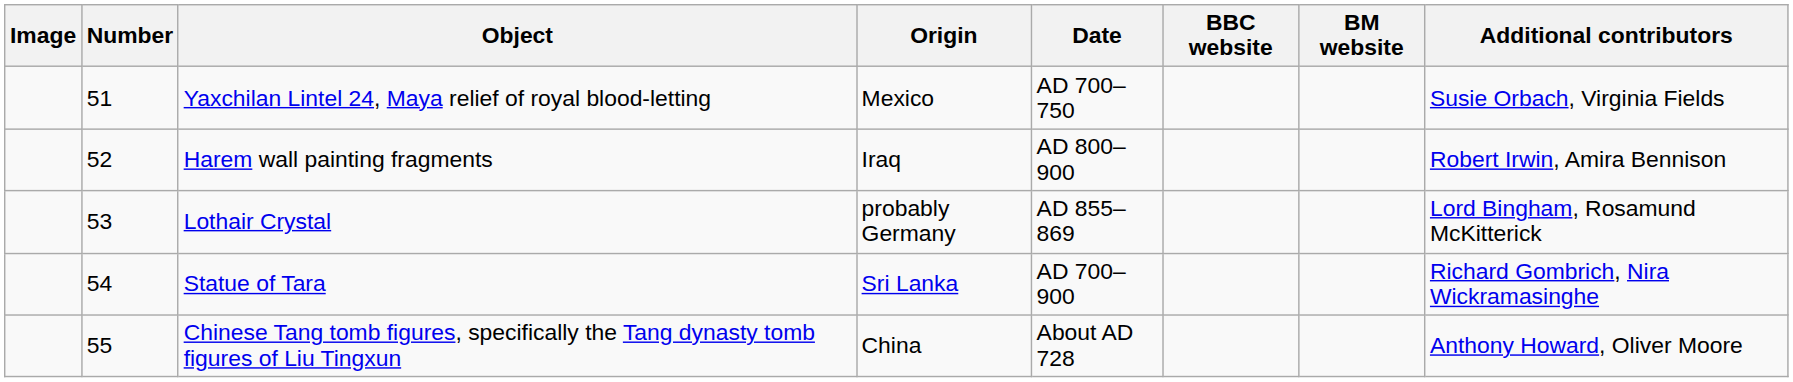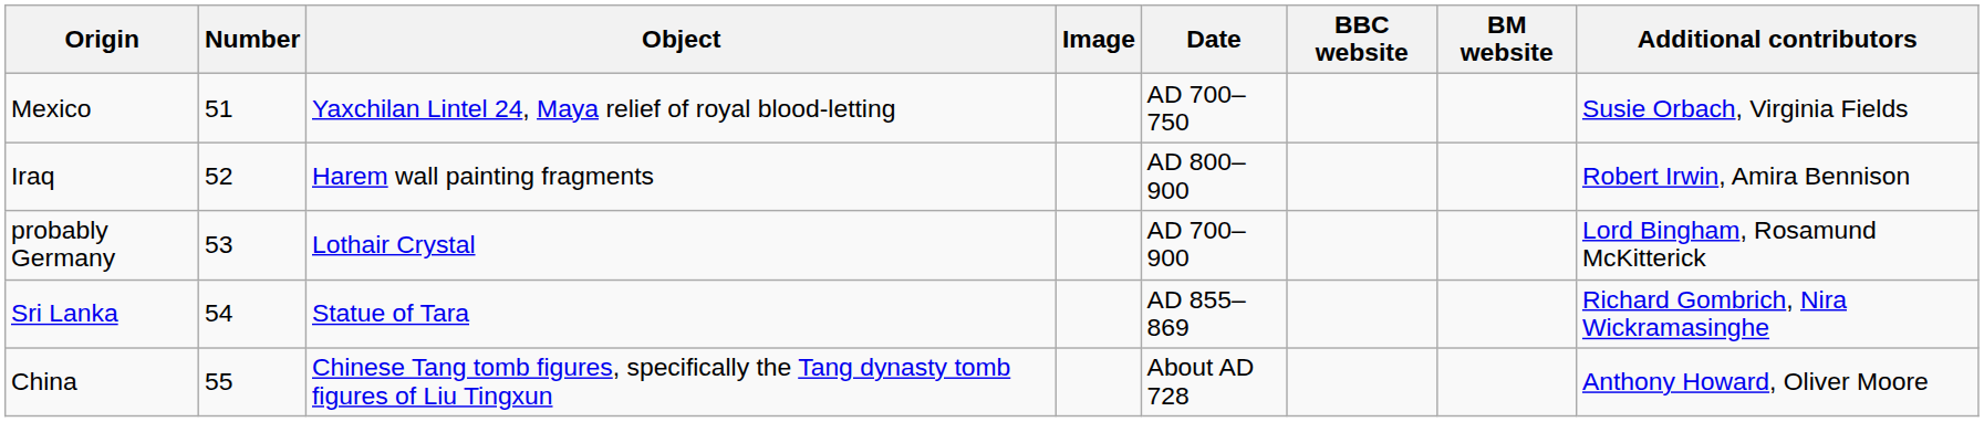 <table class="wikitable">
 <tr>
-<th>Image</th>
+<th>Origin</th>
 <th>Number</th>
 <th>Object</th>
-<th>Origin</th>
+<th>Image</th>
 <th>Date</th>
 <th>BBC website</th>
 <th>BM website</th>
 <th>Additional contributors</th>
 </tr>
 <tr>
-<td></td>
+<td>Mexico</td>
 <td>51</td>
 <td><a href='#'>Yaxchilan Lintel 24</a>, <a href='#'>Maya</a> relief of royal blood-letting</td>
-<td>Mexico</td>
+<td></td>
 <td>AD 700–750</td>
 <td></td>
 <td></td>
 <td><a href='#'>Susie Orbach</a>, Virginia Fields</td>
 </tr>
 <tr>
-<td></td>
+<td>Iraq</td>
 <td>52</td>
 <td><a href='#'>Harem</a> wall painting fragments</td>
-<td>Iraq</td>
+<td></td>
 <td>AD 800–900</td>
 <td></td>
 <td></td>
 <td><a href='#'>Robert Irwin</a>, Amira Bennison</td>
 </tr>
 <tr>
-<td></td>
+<td>probably Germany</td>
 <td>53</td>
 <td><a href='#'>Lothair Crystal</a></td>
-<td>probably Germany</td>
-<td>AD 855–869</td>
+<td></td>
+<td>AD 700–900</td>
 <td></td>
 <td></td>
 <td><a href='#'>Lord Bingham</a>, Rosamund McKitterick</td>
 </tr>
 <tr>
-<td></td>
+<td><a href='#'>Sri Lanka</a></td>
 <td>54</td>
 <td><a href='#'>Statue of Tara</a></td>
-<td><a href='#'>Sri Lanka</a></td>
-<td>AD 700–900</td>
+<td></td>
+<td>AD 855–869</td>
 <td></td>
 <td></td>
 <td><a href='#'>Richard Gombrich</a>, <a href='#'>Nira Wickramasinghe</a></td>
 </tr>
 <tr>
-<td></td>
+<td>China</td>
 <td>55</td>
 <td><a href='#'>Chinese Tang tomb figures</a>, specifically the <a href='#'>Tang dynasty tomb figures of Liu Tingxun</a></td>
-<td>China</td>
+<td></td>
 <td>About AD 728</td>
 <td></td>
 <td></td>
 <td><a href='#'>Anthony Howard</a>, Oliver Moore</td>
 </tr>
 </table>
